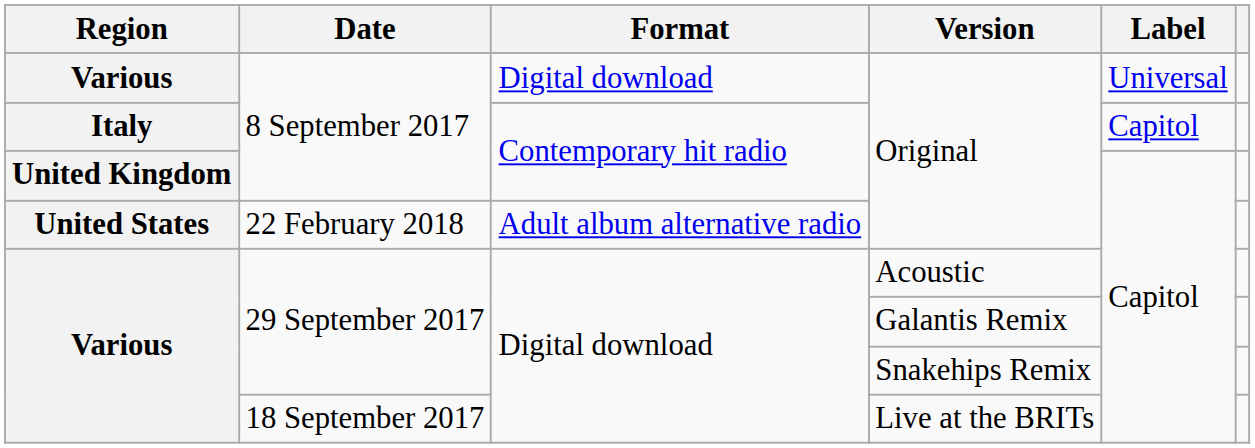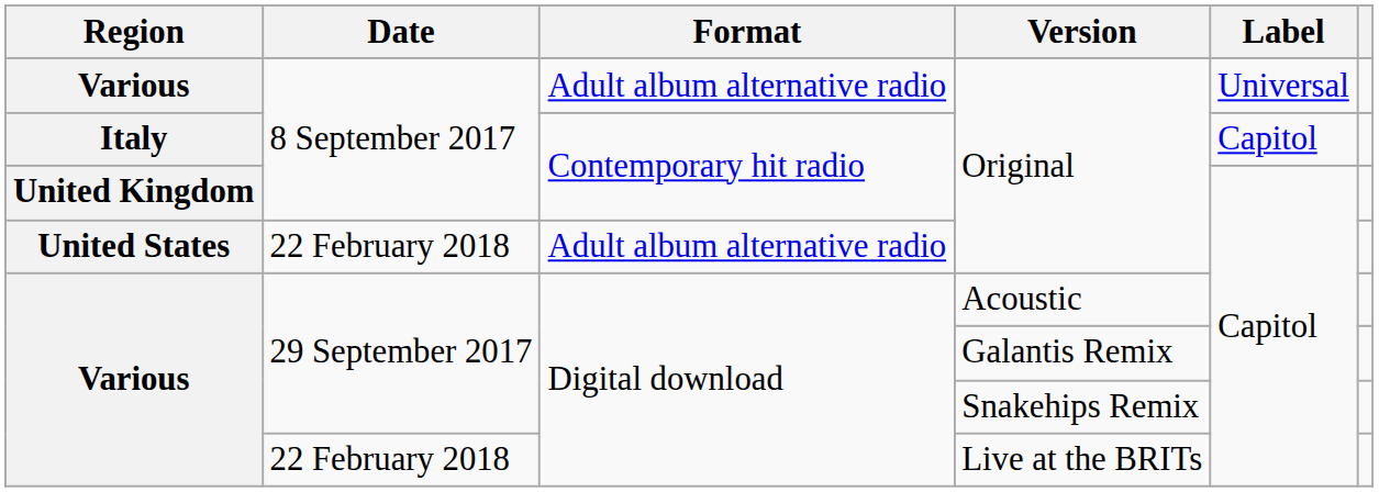 <table class="wikitable plainrowheaders">
 <tr>
 <th scope="col">Region</th>
 <th scope="col">Date</th>
 <th scope="col">Format</th>
 <th scope="col">Version</th>
 <th scope="col">Label</th>
 <th scope="col"></th>
 </tr>
 <tr>
 <th scope="row">Various</th>
 <td rowspan="3">8 September 2017</td>
-<td><a href='#'>Digital download</a></td>
+<td><a href='#'>Adult album alternative radio</a></td>
 <td rowspan="4">Original</td>
 <td><a href='#'>Universal</a></td>
 <td></td>
 </tr>
 <tr>
 <th scope="row">Italy</th>
 <td rowspan="2"><a href='#'>Contemporary hit radio</a></td>
 <td><a href='#'>Capitol</a></td>
 <td></td>
 </tr>
 <tr>
 <th scope="row">United Kingdom</th>
 <td rowspan="6">Capitol</td>
 <td></td>
 </tr>
 <tr>
 <th scope="row">United States</th>
 <td>22 February 2018</td>
 <td><a href='#'>Adult album alternative radio</a></td>
 <td></td>
 </tr>
 <tr>
 <th scope="row" rowspan="4">Various</th>
 <td rowspan="3">29 September 2017</td>
 <td rowspan="4">Digital download</td>
 <td>Acoustic</td>
 <td></td>
 </tr>
 <tr>
 <td>Galantis Remix</td>
 <td></td>
 </tr>
 <tr>
 <td>Snakehips Remix</td>
 <td></td>
 </tr>
 <tr>
-<td>18 September 2017</td>
+<td>22 February 2018</td>
 <td>Live at the BRITs</td>
 <td></td>
 </tr>
 </table>
